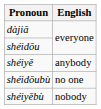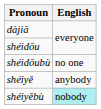 <table class="wikitable">
 <tr>
 <th>Pronoun</th>
 <th>English</th>
 </tr>
 <tr>
 <td> <em>dàjiā</em></td>
 <td rowspan=2>everyone</td>
 </tr>
 <tr>
 <td> <em>shéidōu</em></td>
 </tr>
 <tr>
+<td> <em>shéidōubù</em></td>
+<td>no one</td>
+</tr>
+<tr>
 <td> <em>shéiyě</em></td>
 <td>anybody</td>
 </tr>
 <tr>
-<td> <em>shéidōubù</em></td>
-<td>no one</td>
-</tr>
-<tr>
 <td> <em>shéiyěbù</em></td>
-<td>nobody</td>
+<td style="background: paleturquoise;">nobody</td>
 </tr>
 </table>
